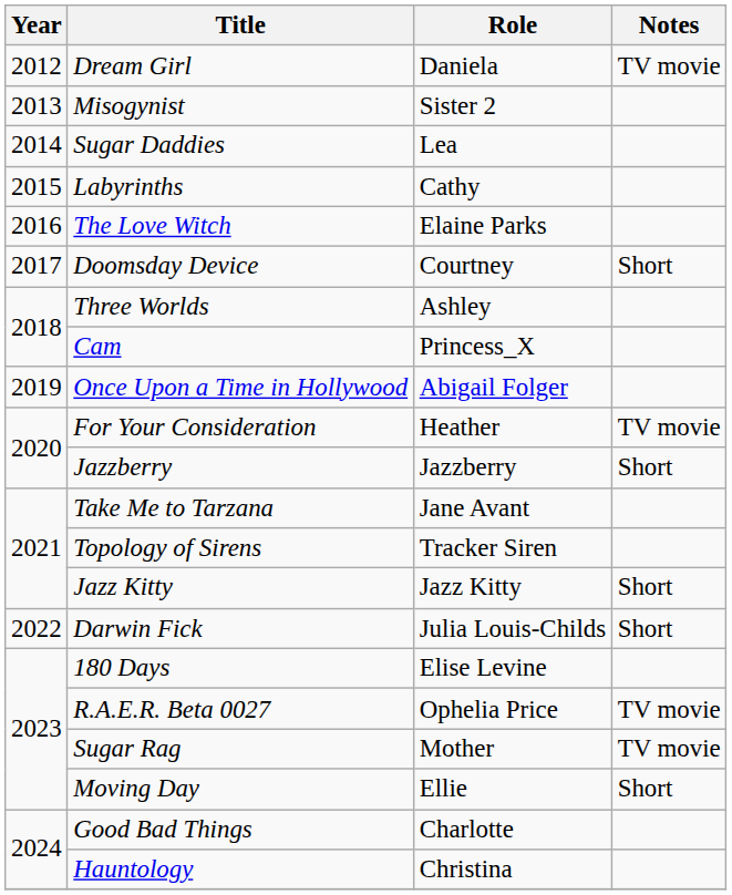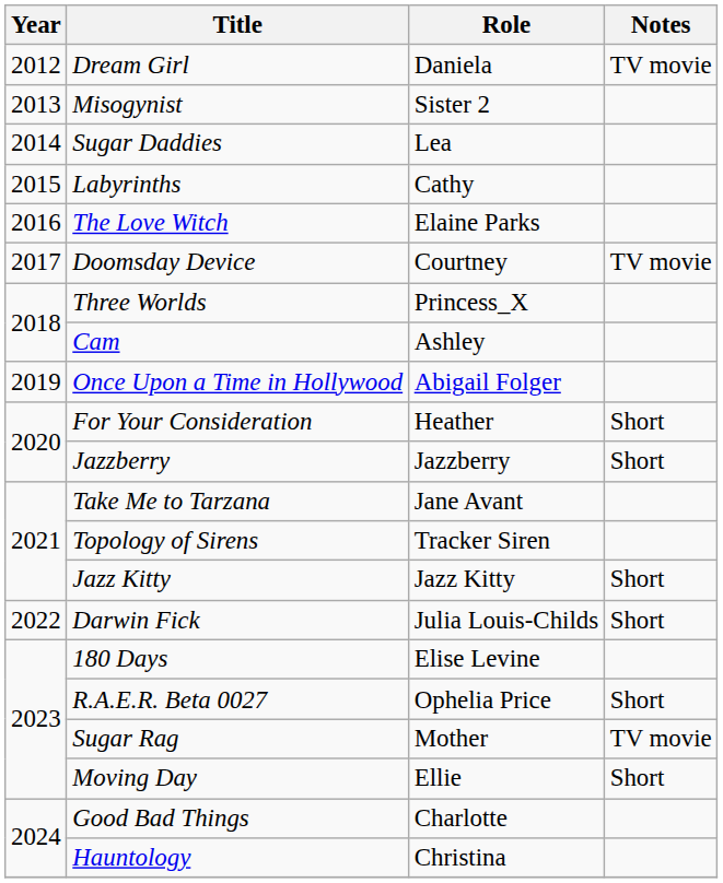 <table class="wikitable">
 <tr>
 <th>Year</th>
 <th>Title</th>
 <th>Role</th>
 <th>Notes</th>
 </tr>
 <tr>
 <td>2012</td>
 <td><em>Dream Girl</em></td>
 <td>Daniela</td>
 <td>TV movie</td>
 </tr>
 <tr>
 <td>2013</td>
 <td><em>Misogynist</em></td>
 <td>Sister 2</td>
 <td></td>
 </tr>
 <tr>
 <td>2014</td>
 <td><em>Sugar Daddies</em></td>
 <td>Lea</td>
 <td></td>
 </tr>
 <tr>
 <td>2015</td>
 <td><em>Labyrinths</em></td>
 <td>Cathy</td>
 <td></td>
 </tr>
 <tr>
 <td>2016</td>
 <td><em><a href='#'>The Love Witch</a></em></td>
 <td>Elaine Parks</td>
 <td></td>
 </tr>
 <tr>
 <td>2017</td>
 <td><em>Doomsday Device</em></td>
 <td>Courtney</td>
-<td>Short</td>
+<td>TV movie</td>
 </tr>
 <tr>
 <td rowspan="2">2018</td>
 <td><em>Three Worlds</em></td>
-<td>Ashley</td>
+<td>Princess_X</td>
 <td></td>
 </tr>
 <tr>
 <td><em><a href='#'>Cam</a></em></td>
-<td>Princess_X</td>
+<td>Ashley</td>
 <td></td>
 </tr>
 <tr>
 <td>2019</td>
 <td><em><a href='#'>Once Upon a Time in Hollywood</a></em></td>
 <td><a href='#'>Abigail Folger</a></td>
 <td></td>
 </tr>
 <tr>
 <td rowspan="2">2020</td>
 <td><em>For Your Consideration</em></td>
 <td>Heather</td>
-<td>TV movie</td>
+<td>Short</td>
 </tr>
 <tr>
 <td><em>Jazzberry</em></td>
 <td>Jazzberry</td>
 <td>Short</td>
 </tr>
 <tr>
 <td rowspan="3">2021</td>
 <td><em>Take Me to Tarzana</em></td>
 <td>Jane Avant</td>
 <td></td>
 </tr>
 <tr>
 <td><em>Topology of Sirens</em></td>
 <td>Tracker Siren</td>
 <td></td>
 </tr>
 <tr>
 <td><em>Jazz Kitty</em></td>
 <td>Jazz Kitty</td>
 <td>Short</td>
 </tr>
 <tr>
 <td>2022</td>
 <td><em>Darwin Fick</em></td>
 <td>Julia Louis-Childs</td>
 <td>Short</td>
 </tr>
 <tr>
 <td rowspan="4">2023</td>
 <td><em>180 Days</em></td>
 <td>Elise Levine</td>
 <td></td>
 </tr>
 <tr>
 <td><em>R.A.E.R. Beta 0027</em></td>
 <td>Ophelia Price</td>
-<td>TV movie</td>
+<td>Short</td>
 </tr>
 <tr>
 <td><em>Sugar Rag</em></td>
 <td>Mother</td>
 <td>TV movie</td>
 </tr>
 <tr>
 <td><em>Moving Day</em></td>
 <td>Ellie</td>
 <td>Short</td>
 </tr>
 <tr>
 <td rowspan="2">2024</td>
 <td><em>Good Bad Things</em></td>
 <td>Charlotte</td>
 <td></td>
 </tr>
 <tr>
 <td><em><a href='#'>Hauntology</a></em></td>
 <td>Christina</td>
 <td></td>
 </tr>
 <tr>
 </tr>
 </table>
